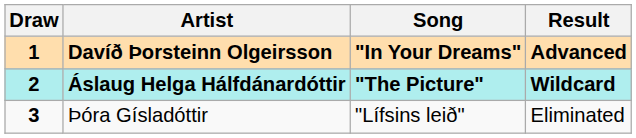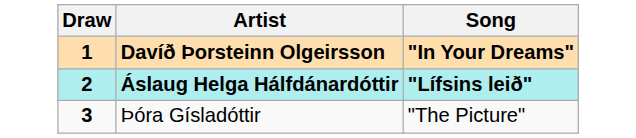 <table class="sortable wikitable" style="margin: 1em auto 1em auto; text-align:center">
 <tr>
 <th>Draw</th>
 <th>Artist</th>
 <th>Song</th>
-<th>Result</th>
 </tr>
 <tr style="font-weight:bold; background:navajowhite;">
 <td>1</td>
 <td align="left">Davíð Þorsteinn Olgeirsson</td>
 <td align="left">"In Your Dreams"</td>
-<td align="left">Advanced</td>
 </tr>
 <tr style="font-weight:bold; background:paleturquoise;">
 <td>2</td>
 <td align="left">Áslaug Helga Hálfdánardóttir</td>
-<td align="left">"The Picture"</td>
-<td align="left">Wildcard</td>
+<td align="left">"Lífsins leið"</td>
 </tr>
 <tr>
 <td><strong>3</strong></td>
 <td align="left">Þóra Gísladóttir</td>
-<td align="left">"Lífsins leið"</td>
-<td align="left">Eliminated</td>
+<td align="left">"The Picture"</td>
 </tr>
 </table>
